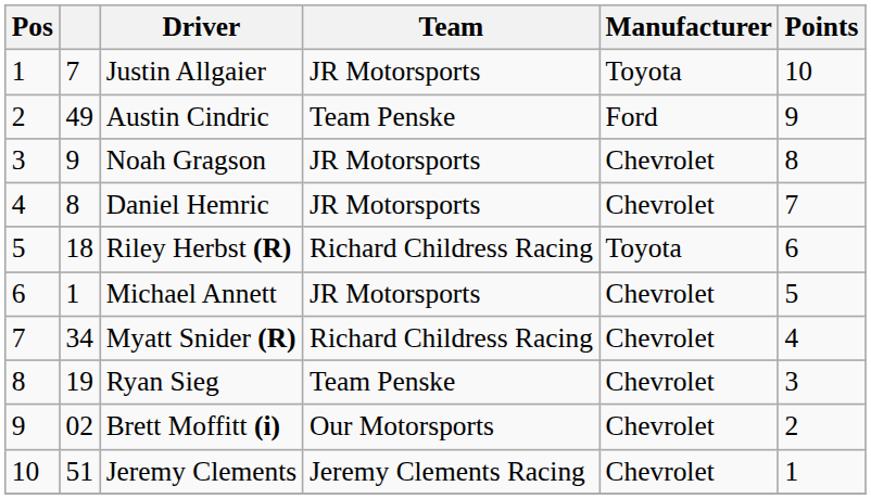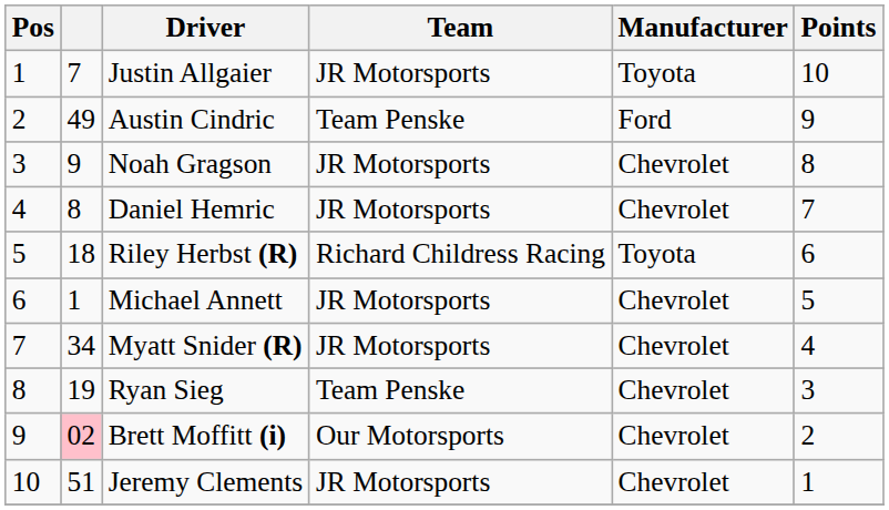 <table class="wikitable" style="font-size:98%">
 <tr>
 <th>Pos</th>
 <th></th>
 <th>Driver</th>
 <th>Team</th>
 <th>Manufacturer</th>
 <th>Points</th>
 </tr>
 <tr>
 <td>1</td>
 <td>7</td>
 <td>Justin Allgaier</td>
 <td>JR Motorsports</td>
 <td>Toyota</td>
 <td>10</td>
 </tr>
 <tr>
 <td>2</td>
 <td>49</td>
 <td>Austin Cindric</td>
 <td>Team Penske</td>
 <td>Ford</td>
 <td>9</td>
 </tr>
 <tr>
 <td>3</td>
 <td>9</td>
 <td>Noah Gragson</td>
 <td>JR Motorsports</td>
 <td>Chevrolet</td>
 <td>8</td>
 </tr>
 <tr>
 <td>4</td>
 <td>8</td>
 <td>Daniel Hemric</td>
 <td>JR Motorsports</td>
 <td>Chevrolet</td>
 <td>7</td>
 </tr>
 <tr>
 <td>5</td>
 <td>18</td>
 <td>Riley Herbst <strong>(R)</strong></td>
 <td>Richard Childress Racing</td>
 <td>Toyota</td>
 <td>6</td>
 </tr>
 <tr>
 <td>6</td>
 <td>1</td>
 <td>Michael Annett</td>
 <td>JR Motorsports</td>
 <td>Chevrolet</td>
 <td>5</td>
 </tr>
 <tr>
 <td>7</td>
 <td>34</td>
 <td>Myatt Snider <strong>(R)</strong></td>
-<td>Richard Childress Racing</td>
+<td>JR Motorsports</td>
 <td>Chevrolet</td>
 <td>4</td>
 </tr>
 <tr>
 <td>8</td>
 <td>19</td>
 <td>Ryan Sieg</td>
 <td>Team Penske</td>
 <td>Chevrolet</td>
 <td>3</td>
 </tr>
 <tr>
 <td>9</td>
-<td>02</td>
+<td style="background: pink;">02</td>
 <td>Brett Moffitt <strong>(i)</strong></td>
 <td>Our Motorsports</td>
 <td>Chevrolet</td>
 <td>2</td>
 </tr>
 <tr>
 <td>10</td>
 <td>51</td>
 <td>Jeremy Clements</td>
-<td>Jeremy Clements Racing</td>
+<td>JR Motorsports</td>
 <td>Chevrolet</td>
 <td>1</td>
 </tr>
 <tr>
 </tr>
 </table>
